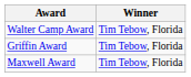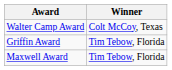 <table class="wikitable">
 <tr>
 <th>Award</th>
 <th><strong>Winner</strong></th>
 </tr>
 <tr>
 <td><a href='#'>Walter Camp Award</a></td>
-<td><a href='#'>Tim Tebow</a>, Florida</td>
+<td><a href='#'>Colt McCoy</a>, Texas</td>
 </tr>
 <tr>
 <td><a href='#'>Griffin Award</a></td>
 <td><a href='#'>Tim Tebow</a>, Florida</td>
 </tr>
 <tr>
 <td><a href='#'>Maxwell Award</a></td>
 <td><a href='#'>Tim Tebow</a>, Florida</td>
 </tr>
 </table>
